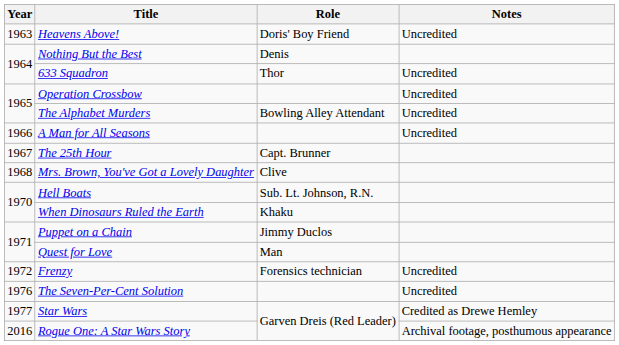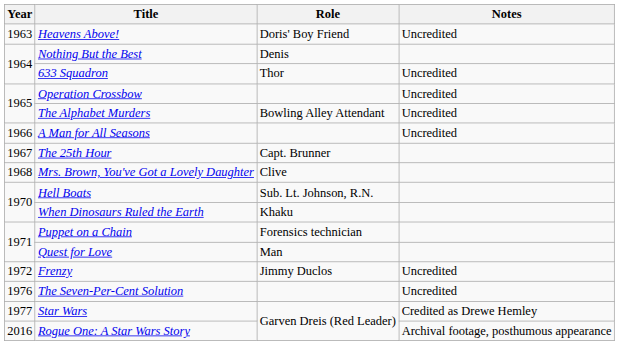 <table class="wikitable sortable">
 <tr>
 <th>Year</th>
 <th>Title</th>
 <th>Role</th>
 <th>Notes</th>
 </tr>
 <tr>
 <td>1963</td>
 <td><em><a href='#'>Heavens Above!</a></em></td>
 <td>Doris' Boy Friend</td>
 <td>Uncredited</td>
 </tr>
 <tr>
 <td rowspan="2">1964</td>
 <td><em><a href='#'>Nothing But the Best</a></em></td>
 <td>Denis</td>
 <td></td>
 </tr>
 <tr>
 <td><em><a href='#'>633 Squadron</a></em></td>
 <td>Thor</td>
 <td>Uncredited</td>
 </tr>
 <tr>
 <td rowspan="2">1965</td>
 <td><em><a href='#'>Operation Crossbow</a></em></td>
 <td></td>
 <td>Uncredited</td>
 </tr>
 <tr>
 <td><em><a href='#'>The Alphabet Murders</a></em></td>
 <td>Bowling Alley Attendant</td>
 <td>Uncredited</td>
 </tr>
 <tr>
 <td>1966</td>
 <td><em><a href='#'>A Man for All Seasons</a></em></td>
 <td></td>
 <td>Uncredited</td>
 </tr>
 <tr>
 <td>1967</td>
 <td><em><a href='#'>The 25th Hour</a></em></td>
 <td>Capt. Brunner</td>
 <td></td>
 </tr>
 <tr>
 <td>1968</td>
 <td><em><a href='#'>Mrs. Brown, You've Got a Lovely Daughter</a></em></td>
 <td>Clive</td>
 <td></td>
 </tr>
 <tr>
 <td rowspan="2">1970</td>
 <td><em><a href='#'>Hell Boats</a></em></td>
 <td>Sub. Lt. Johnson, R.N.</td>
 <td></td>
 </tr>
 <tr>
 <td><em><a href='#'>When Dinosaurs Ruled the Earth</a></em></td>
 <td>Khaku</td>
 <td></td>
 </tr>
 <tr>
 <td rowspan="2">1971</td>
 <td><em><a href='#'>Puppet on a Chain</a></em></td>
-<td>Jimmy Duclos</td>
+<td>Forensics technician</td>
 <td></td>
 </tr>
 <tr>
 <td><em><a href='#'>Quest for Love</a></em></td>
 <td>Man</td>
 <td></td>
 </tr>
 <tr>
 <td>1972</td>
 <td><em><a href='#'>Frenzy</a></em></td>
-<td>Forensics technician</td>
+<td>Jimmy Duclos</td>
 <td>Uncredited</td>
 </tr>
 <tr>
 <td>1976</td>
 <td><em><a href='#'>The Seven-Per-Cent Solution</a></em></td>
 <td></td>
 <td>Uncredited</td>
 </tr>
 <tr>
 <td>1977</td>
 <td><em><a href='#'>Star Wars</a></em></td>
 <td rowspan="2">Garven Dreis (Red Leader)</td>
 <td>Credited as Drewe Hemley</td>
 </tr>
 <tr>
 <td>2016</td>
 <td><em><a href='#'>Rogue One: A Star Wars Story</a></em></td>
 <td>Archival footage, posthumous appearance</td>
 </tr>
 </table>
